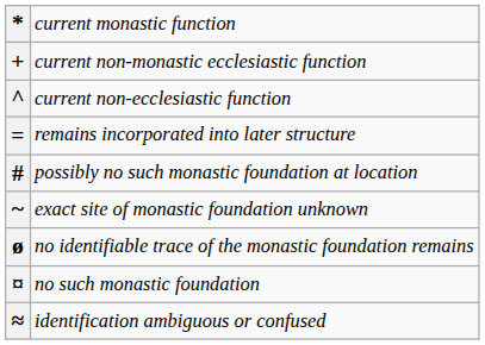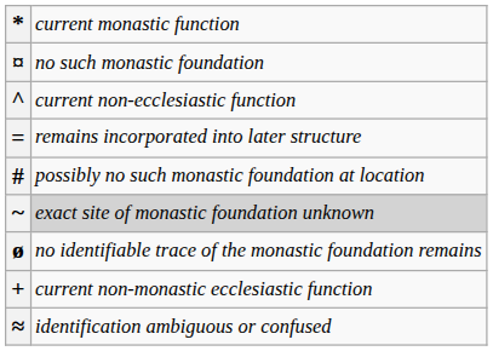 <table class="wikitable">
 <tr>
 <th>*</th>
 <td style="font-size:smaller;font-style:italic;">current monastic function</td>
 </tr>
 <tr>
-<th>+</th>
-<td style="font-size:smaller;font-style:italic;">current non-monastic ecclesiastic function</td>
+<th>¤</th>
+<td style="font-size:smaller;font-style:italic;">no such monastic foundation</td>
 </tr>
 <tr>
 <th>^</th>
 <td style="font-size:smaller;font-style:italic;">current non-ecclesiastic function</td>
 </tr>
 <tr>
 <th>=</th>
 <td style="font-size:smaller;font-style:italic;">remains incorporated into later structure</td>
 </tr>
 <tr>
 <th>#</th>
 <td style="font-size:smaller;font-style:italic;">possibly no such monastic foundation at location</td>
 </tr>
 <tr>
 <th>~</th>
-<td style="font-size:smaller;font-style:italic;">exact site of monastic foundation unknown</td>
+<td style="background: lightgrey; font-size:smaller;font-style:italic;">exact site of monastic foundation unknown</td>
 </tr>
 <tr>
 <th>ø</th>
 <td style="font-size:smaller;font-style:italic;">no identifiable trace of the monastic foundation remains</td>
 </tr>
 <tr>
-<th>¤</th>
-<td style="font-size:smaller;font-style:italic;">no such monastic foundation</td>
+<th>+</th>
+<td style="font-size:smaller;font-style:italic;">current non-monastic ecclesiastic function</td>
 </tr>
 <tr>
 <th>≈</th>
 <td style="font-size:smaller;font-style:italic;">identification ambiguous or confused</td>
 </tr>
 </table>
